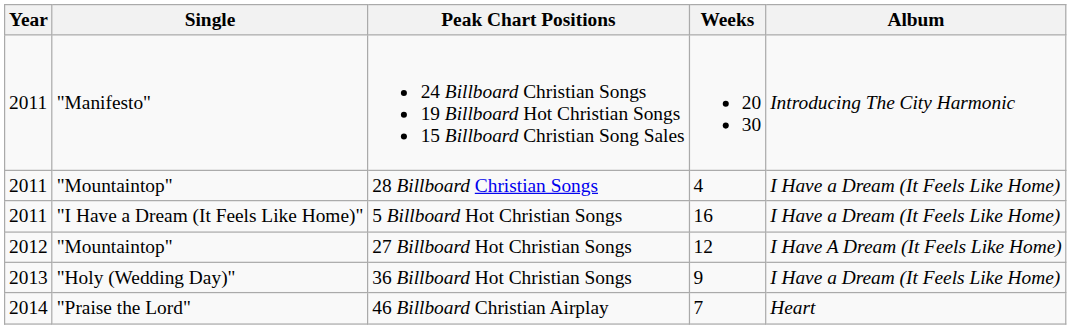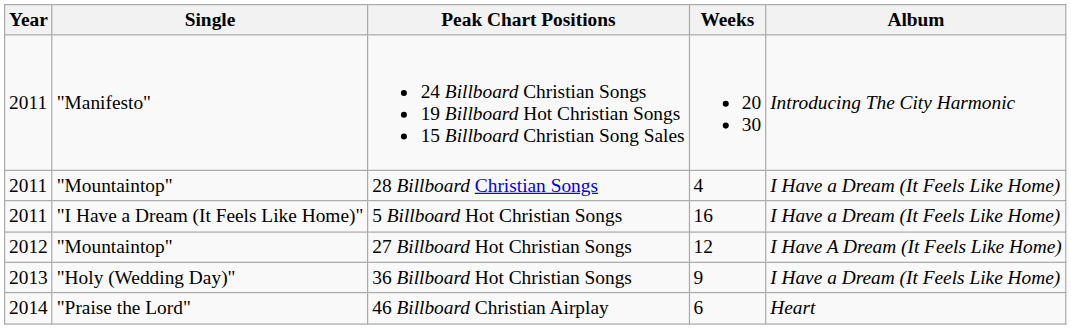 <table class="wikitable">
 <tr>
 <th>Year</th>
 <th>Single</th>
 <th>Peak Chart Positions</th>
 <th>Weeks</th>
 <th>Album</th>
 </tr>
 <tr>
 <td>2011</td>
 <td>"Manifesto"</td>
 <td><br><ul><li>24 <em>Billboard</em> Christian Songs</li><li>19 <em>Billboard</em> Hot Christian Songs</li><li>15 <em>Billboard</em> Christian Song Sales</li></ul></td>
 <td><br><ul><li>20</li><li>30</li></ul></td>
 <td><em>Introducing The City Harmonic</em></td>
 </tr>
 <tr>
 <td>2011</td>
 <td>"Mountaintop"</td>
 <td>28 <em>Billboard</em> <a href='#'>Christian Songs</a></td>
 <td>4</td>
 <td><em>I Have a Dream (It Feels Like Home)</em></td>
 </tr>
 <tr>
 <td>2011</td>
 <td>"I Have a Dream (It Feels Like Home)"</td>
 <td>5 <em>Billboard</em> Hot Christian Songs</td>
 <td>16</td>
 <td><em>I Have a Dream (It Feels Like Home)</em></td>
 </tr>
 <tr>
 <td>2012</td>
 <td>"Mountaintop"</td>
 <td>27 <em>Billboard</em> Hot Christian Songs</td>
 <td>12</td>
 <td><em>I Have A Dream (It Feels Like Home)</em></td>
 </tr>
 <tr>
 <td>2013</td>
 <td>"Holy (Wedding Day)"</td>
 <td>36 <em>Billboard</em> Hot Christian Songs</td>
 <td>9</td>
 <td><em>I Have a Dream (It Feels Like Home)</em></td>
 </tr>
 <tr>
 <td>2014</td>
 <td>"Praise the Lord"</td>
 <td>46 <em>Billboard</em> Christian Airplay</td>
-<td>7</td>
+<td>6</td>
 <td><em>Heart</em></td>
 </tr>
 </table>
